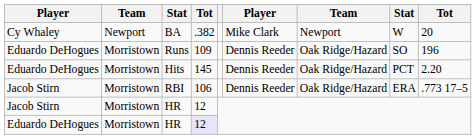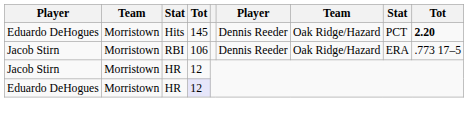 <table class="wikitable">
 <tr>
 <th>Player</th>
 <th>Team</th>
 <th>Stat</th>
 <th>Tot</th>
 <th></th>
 <th>Player</th>
 <th>Team</th>
 <th>Stat</th>
 <th>Tot</th>
 </tr>
 <tr>
-<td>Cy Whaley</td>
-<td>Newport</td>
-<td>BA</td>
-<td>.382</td>
-<td></td>
-<td>Mike Clark</td>
-<td>Newport</td>
-<td>W</td>
-<td>20</td>
-</tr>
-<tr>
-<td>Eduardo DeHogues</td>
-<td>Morristown</td>
-<td>Runs</td>
-<td>109</td>
-<td></td>
-<td>Dennis Reeder</td>
-<td>Oak Ridge/Hazard</td>
-<td>SO</td>
-<td>196</td>
-</tr>
-<tr>
 <td>Eduardo DeHogues</td>
 <td>Morristown</td>
 <td>Hits</td>
 <td>145</td>
 <td></td>
 <td>Dennis Reeder</td>
 <td>Oak Ridge/Hazard</td>
 <td>PCT</td>
-<td>2.20</td>
+<td><strong>2.20</strong></td>
 </tr>
 <tr>
 <td>Jacob Stirn</td>
 <td>Morristown</td>
 <td>RBI</td>
 <td>106</td>
 <td></td>
 <td>Dennis Reeder</td>
 <td>Oak Ridge/Hazard</td>
 <td>ERA</td>
 <td>.773 17–5</td>
 </tr>
 <tr>
 <td>Jacob Stirn</td>
 <td>Morristown</td>
 <td>HR</td>
 <td>12</td>
 </tr>
 <tr>
 <td>Eduardo DeHogues</td>
 <td>Morristown</td>
 <td>HR</td>
 <td style="background: lavender;">12</td>
 </tr>
 </table>
